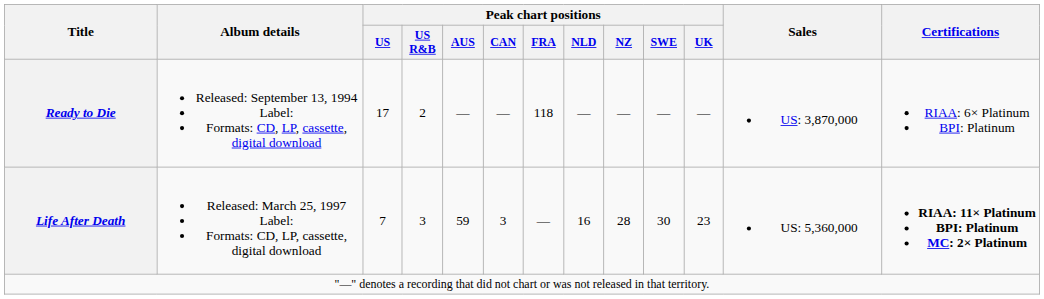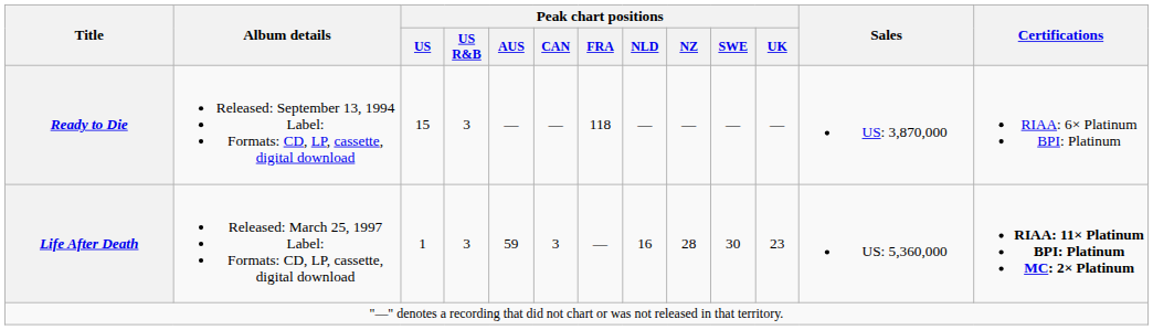 <table class="wikitable plainrowheaders" style="text-align:center;" border="1">
 <tr>
 <th scope="col" rowspan="2" style="width:12em;">Title</th>
 <th scope="col" rowspan="2" style="width:16em;">Album details</th>
 <th scope="col" colspan="9">Peak chart positions</th>
 <th scope="col" rowspan="2" style="width:12em;">Sales</th>
 <th scope="col" rowspan="2" style="width:12em;"><a href='#'>Certifications</a></th>
 </tr>
 <tr>
 <th scope="col" style="width:3em;font-size:90%;"><a href='#'>US</a><br></th>
 <th scope="col" style="width:3em;font-size:90%;"><a href='#'>US R&B</a><br></th>
 <th scope="col" style="width:3em;font-size:90%;"><a href='#'>AUS</a><br></th>
 <th scope="col" style="width:3em;font-size:90%;"><a href='#'>CAN</a><br></th>
 <th scope="col" style="width:3em;font-size:90%;"><a href='#'>FRA</a><br></th>
 <th scope="col" style="width:3em;font-size:90%;"><a href='#'>NLD</a><br></th>
 <th scope="col" style="width:3em;font-size:90%;"><a href='#'>NZ</a><br></th>
 <th scope="col" style="width:3em;font-size:90%;"><a href='#'>SWE</a><br></th>
 <th scope="col" style="width:3em;font-size:90%;"><a href='#'>UK</a><br></th>
 </tr>
 <tr>
 <th scope="row"><em><a href='#'>Ready to Die</a></em></th>
 <td><br><ul><li>Released: September 13, 1994</li><li>Label: </li><li>Formats: <a href='#'>CD</a>, <a href='#'>LP</a>, <a href='#'>cassette</a>, <a href='#'>digital download</a></li></ul></td>
-<td>17</td>
-<td>2</td>
+<td>15</td>
+<td>3</td>
 <td>—</td>
 <td>—</td>
 <td>118</td>
 <td>—</td>
 <td>—</td>
 <td>—</td>
 <td>—</td>
 <td><br><ul><li><a href='#'>US</a>: 3,870,000</li></ul></td>
 <td><br><ul><li><a href='#'>RIAA</a>: 6× Platinum</li><li><a href='#'>BPI</a>: Platinum</li></ul></td>
 </tr>
 <tr>
 <th scope="row"><em><a href='#'>Life After Death</a></em></th>
 <td><br><ul><li>Released: March 25, 1997</li><li>Label: </li><li>Formats: CD, LP, cassette, digital download</li></ul></td>
-<td>7</td>
+<td>1</td>
 <td>3</td>
 <td>59</td>
 <td>3</td>
 <td>—</td>
 <td>16</td>
 <td>28</td>
 <td>30</td>
 <td>23</td>
 <td><br><ul><li>US: 5,360,000</li></ul></td>
 <td><strong><br><ul><li>RIAA: 11× Platinum</li><li>BPI: Platinum</li><li><a href='#'>MC</a>: 2× Platinum</li></ul></strong></td>
 </tr>
 <tr>
 <td colspan="15" style="font-size:90%">"—" denotes a recording that did not chart or was not released in that territory.</td>
 </tr>
 </table>
